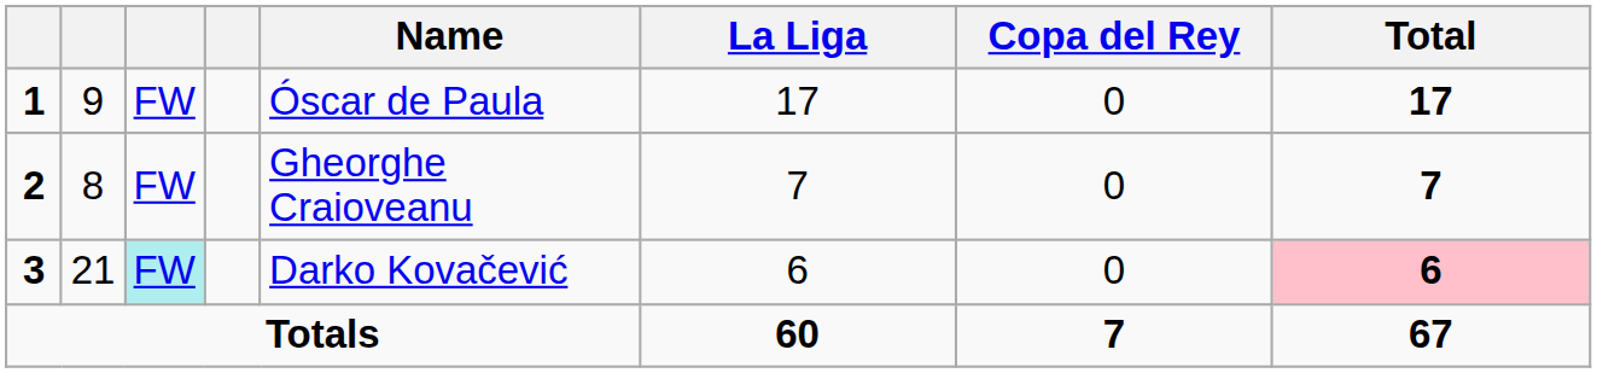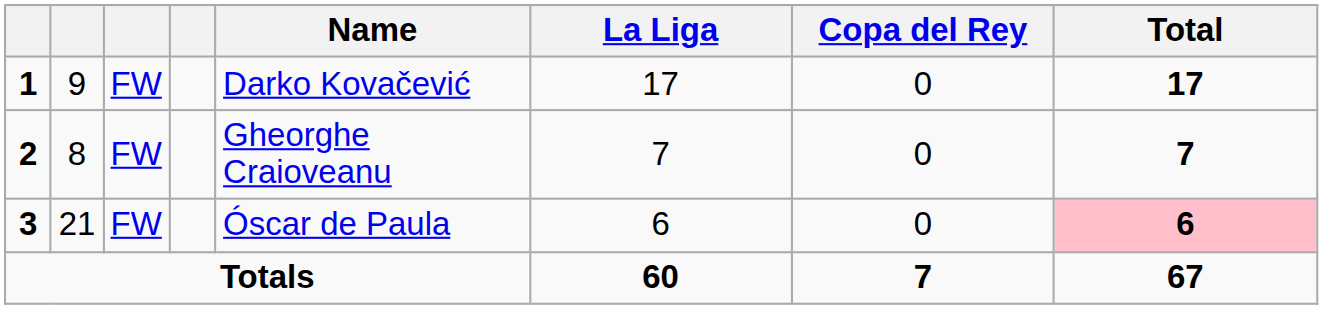 <table class="wikitable" style="text-align:center">
 <tr>
 <th width=15></th>
 <th width=15></th>
 <th width=15></th>
 <th width=15></th>
 <th width=145>Name</th>
 <th width=120><a href='#'>La Liga</a></th>
 <th width=120><a href='#'>Copa del Rey</a></th>
 <th width=120>Total</th>
 </tr>
 <tr>
 <td><strong>1</strong></td>
 <td>9</td>
 <td><a href='#'>FW</a></td>
 <td></td>
-<td align=left><a href='#'>Óscar de Paula</a></td>
+<td align=left><a href='#'>Darko Kovačević</a></td>
 <td>17</td>
 <td>0</td>
 <td><strong>17</strong></td>
 </tr>
 <tr>
 <td><strong>2</strong></td>
 <td>8</td>
 <td><a href='#'>FW</a></td>
 <td></td>
 <td align=left><a href='#'>Gheorghe Craioveanu</a></td>
 <td>7</td>
 <td>0</td>
 <td><strong>7</strong></td>
 </tr>
 <tr>
 <td><strong>3</strong></td>
 <td>21</td>
-<td style="background: paleturquoise;"><a href='#'>FW</a></td>
+<td><a href='#'>FW</a></td>
 <td></td>
-<td align=left><a href='#'>Darko Kovačević</a></td>
+<td align=left><a href='#'>Óscar de Paula</a></td>
 <td>6</td>
 <td>0</td>
 <td style="background: pink;"><strong>6</strong></td>
 </tr>
 <tr>
 <td colspan=5><strong>Totals</strong></td>
 <td><strong>60</strong></td>
 <td><strong>7</strong></td>
 <td><strong>67</strong></td>
 </tr>
 </table>
